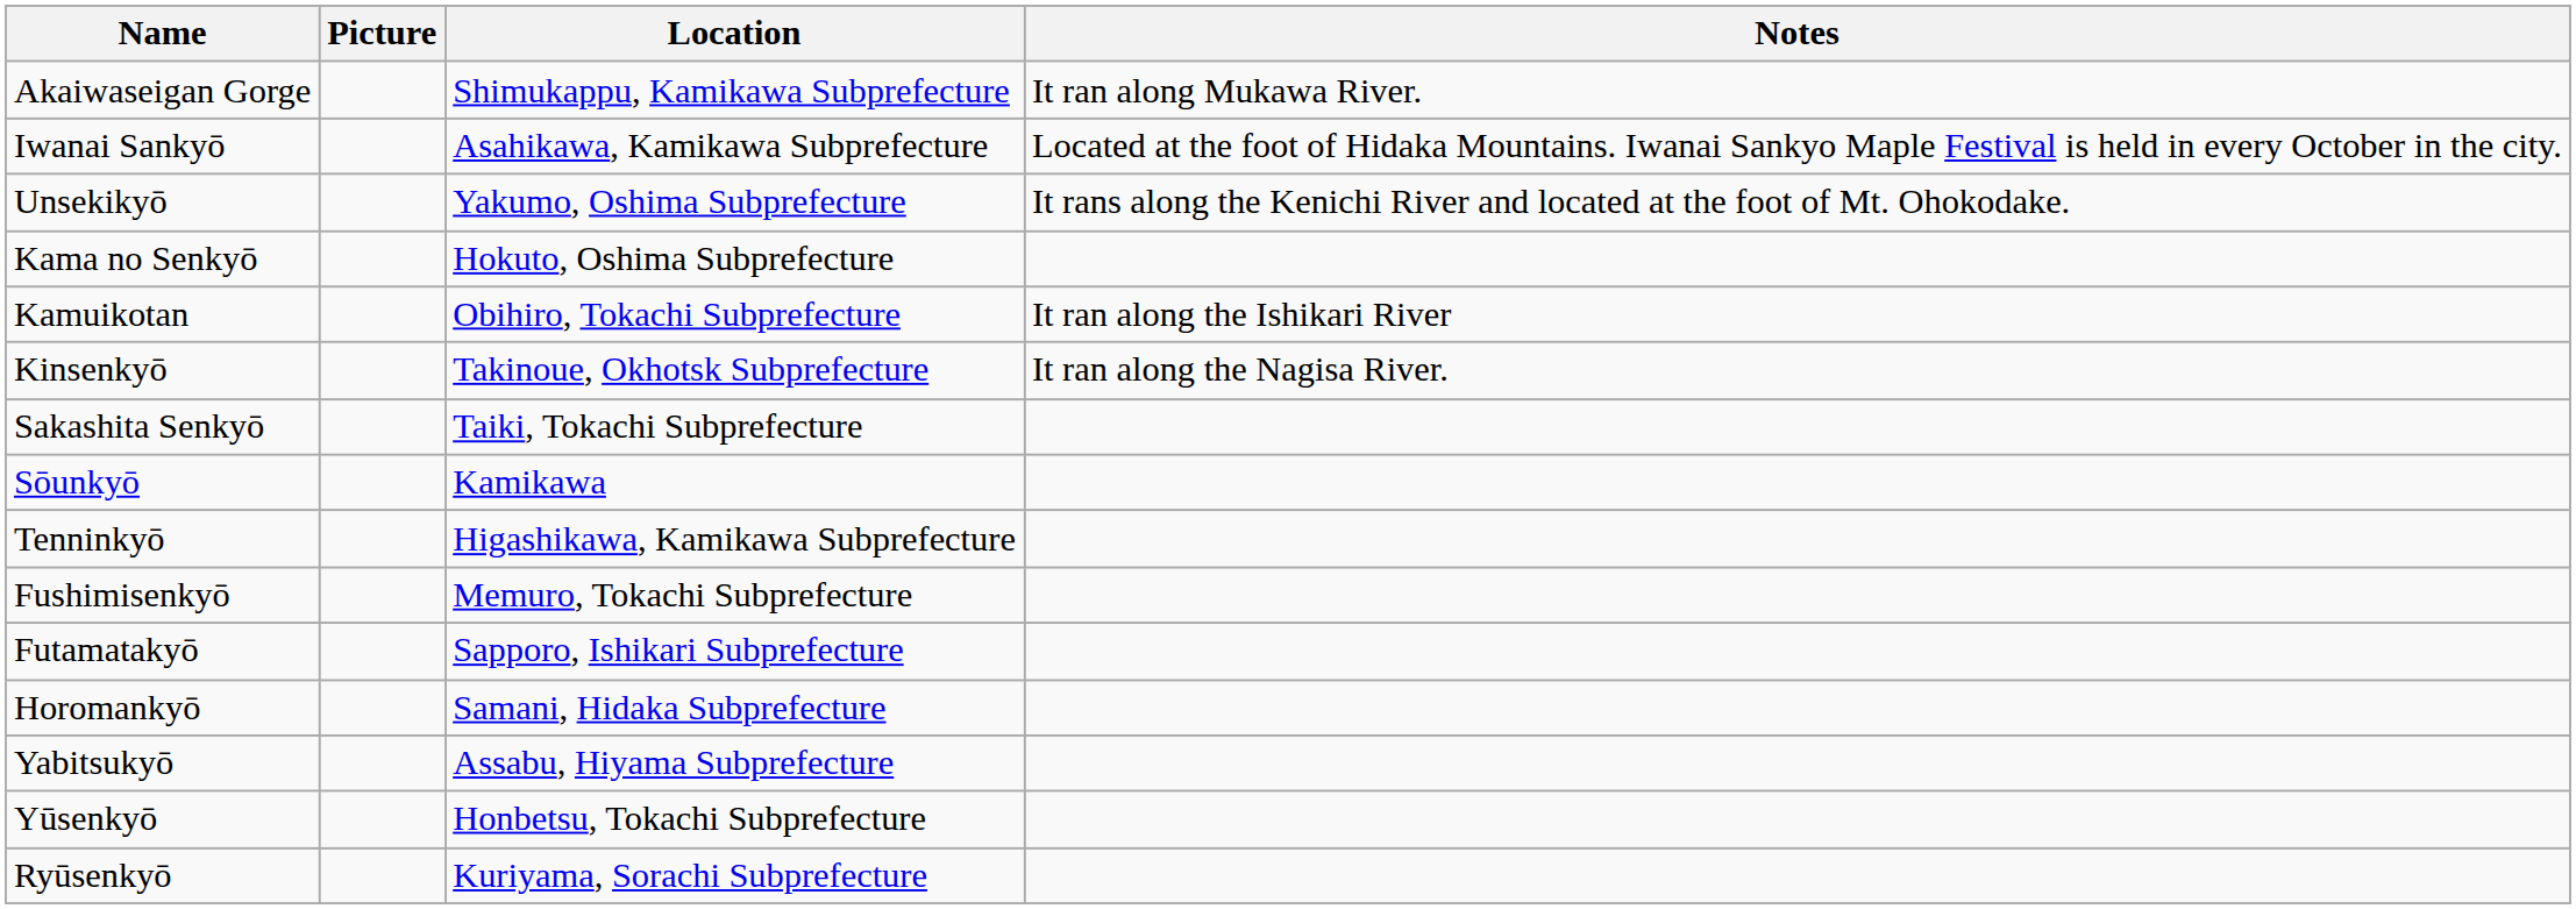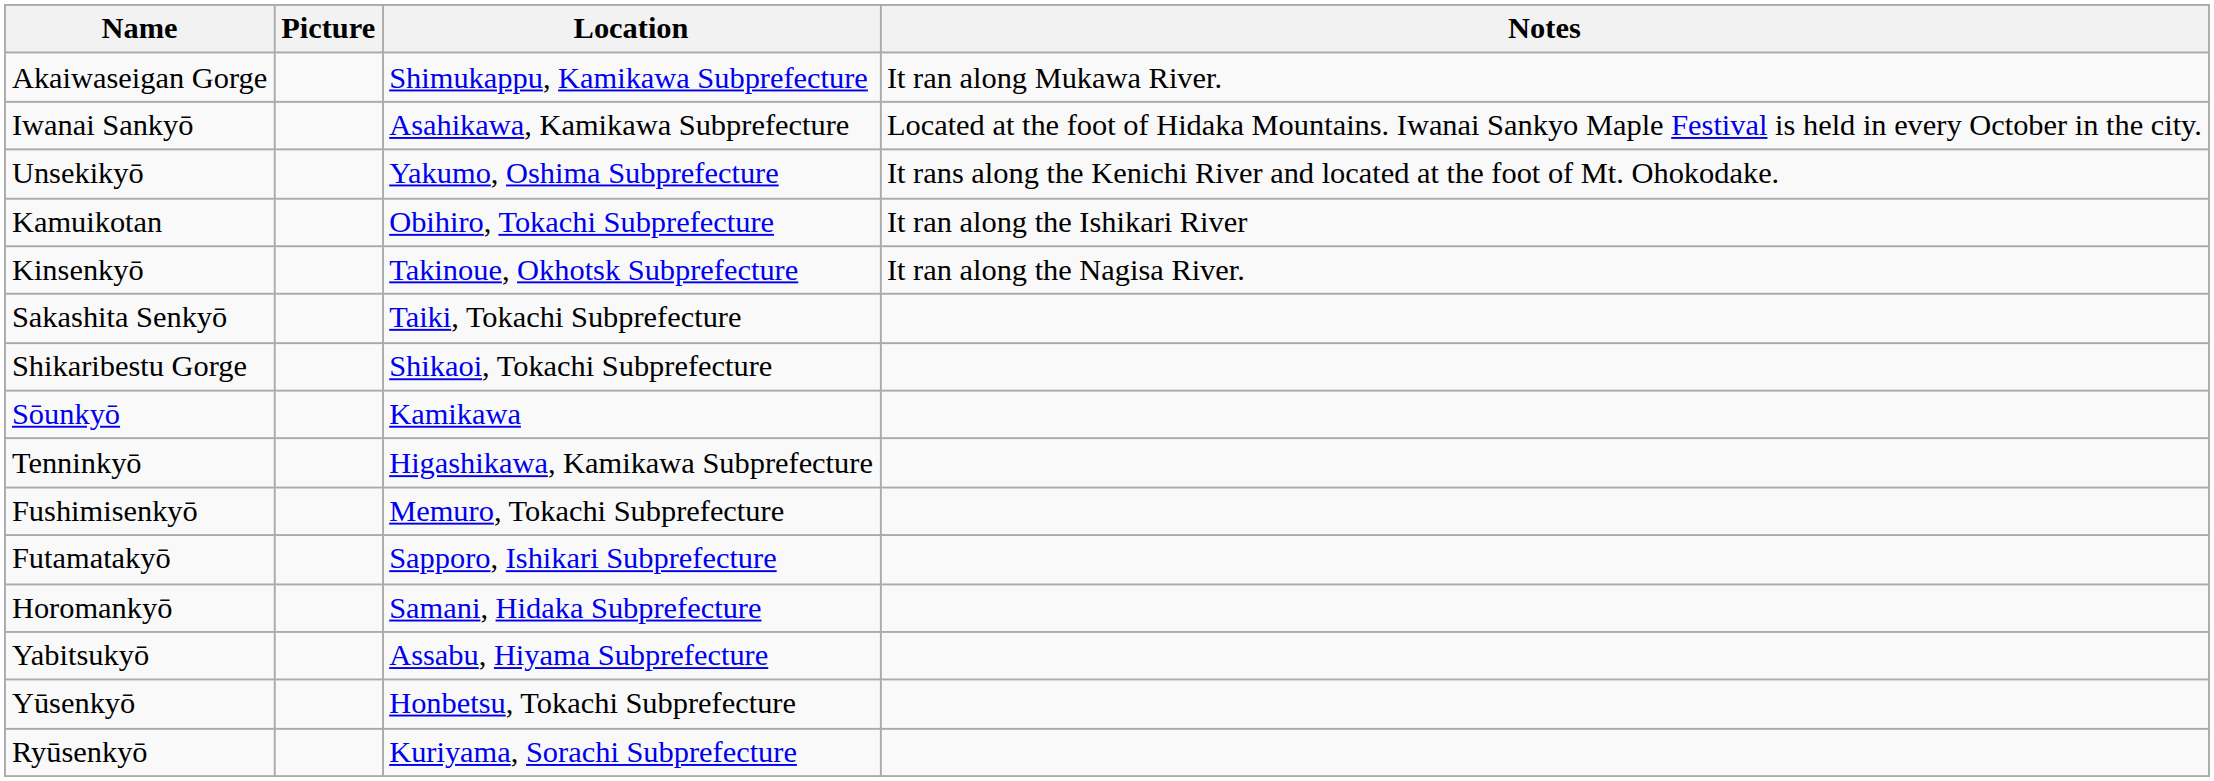 <table class="wikitable">
 <tr>
 <th>Name</th>
 <th>Picture</th>
 <th>Location</th>
 <th>Notes</th>
 </tr>
 <tr>
 <td>Akaiwaseigan Gorge</td>
 <td></td>
 <td><a href='#'>Shimukappu</a>, <a href='#'>Kamikawa Subprefecture</a></td>
 <td>It ran along Mukawa River.</td>
 </tr>
 <tr>
 <td>Iwanai Sankyō</td>
 <td></td>
 <td><a href='#'>Asahikawa</a>, Kamikawa Subprefecture</td>
 <td>Located at the foot of Hidaka Mountains. Iwanai Sankyo Maple <a href='#'>Festival</a> is held in every October in the city.</td>
 </tr>
 <tr>
 <td>Unsekikyō</td>
 <td></td>
 <td><a href='#'>Yakumo</a>, <a href='#'>Oshima Subprefecture</a></td>
 <td>It rans along the Kenichi River and located at the foot of Mt. Ohokodake.</td>
 </tr>
 <tr>
-<td>Kama no Senkyō</td>
-<td></td>
-<td><a href='#'>Hokuto</a>, Oshima Subprefecture</td>
-<td></td>
-</tr>
-<tr>
 <td>Kamuikotan</td>
 <td></td>
 <td><a href='#'>Obihiro</a>, <a href='#'>Tokachi Subprefecture</a></td>
 <td>It ran along the Ishikari River</td>
 </tr>
 <tr>
 <td>Kinsenkyō</td>
 <td></td>
 <td><a href='#'>Takinoue</a>, <a href='#'>Okhotsk Subprefecture</a></td>
 <td>It ran along the Nagisa River.</td>
 </tr>
 <tr>
 <td>Sakashita Senkyō</td>
 <td></td>
 <td><a href='#'>Taiki</a>, Tokachi Subprefecture</td>
+<td></td>
+</tr>
+<tr>
+<td>Shikaribestu Gorge</td>
+<td></td>
+<td><a href='#'>Shikaoi</a>, Tokachi Subprefecture</td>
 <td></td>
 </tr>
 <tr>
 <td><a href='#'>Sōunkyō</a></td>
 <td></td>
 <td><a href='#'>Kamikawa</a></td>
 <td></td>
 </tr>
 <tr>
 <td>Tenninkyō</td>
 <td></td>
 <td><a href='#'>Higashikawa</a>, Kamikawa Subprefecture</td>
 <td></td>
 </tr>
 <tr>
 <td>Fushimisenkyō</td>
 <td></td>
 <td><a href='#'>Memuro</a>, Tokachi Subprefecture</td>
 <td></td>
 </tr>
 <tr>
 <td>Futamatakyō</td>
 <td></td>
 <td><a href='#'>Sapporo</a>, <a href='#'>Ishikari Subprefecture</a></td>
 <td></td>
 </tr>
 <tr>
 <td>Horomankyō</td>
 <td></td>
 <td><a href='#'>Samani</a>, <a href='#'>Hidaka Subprefecture</a></td>
 <td></td>
 </tr>
 <tr>
 <td>Yabitsukyō</td>
 <td></td>
 <td><a href='#'>Assabu</a>, <a href='#'>Hiyama Subprefecture</a></td>
 <td></td>
 </tr>
 <tr>
 <td>Yūsenkyō</td>
 <td></td>
 <td><a href='#'>Honbetsu</a>, Tokachi Subprefecture</td>
 <td></td>
 </tr>
 <tr>
 <td>Ryūsenkyō</td>
 <td></td>
 <td><a href='#'>Kuriyama</a>, <a href='#'>Sorachi Subprefecture</a></td>
 <td></td>
 </tr>
 <tr>
 </tr>
 </table>
